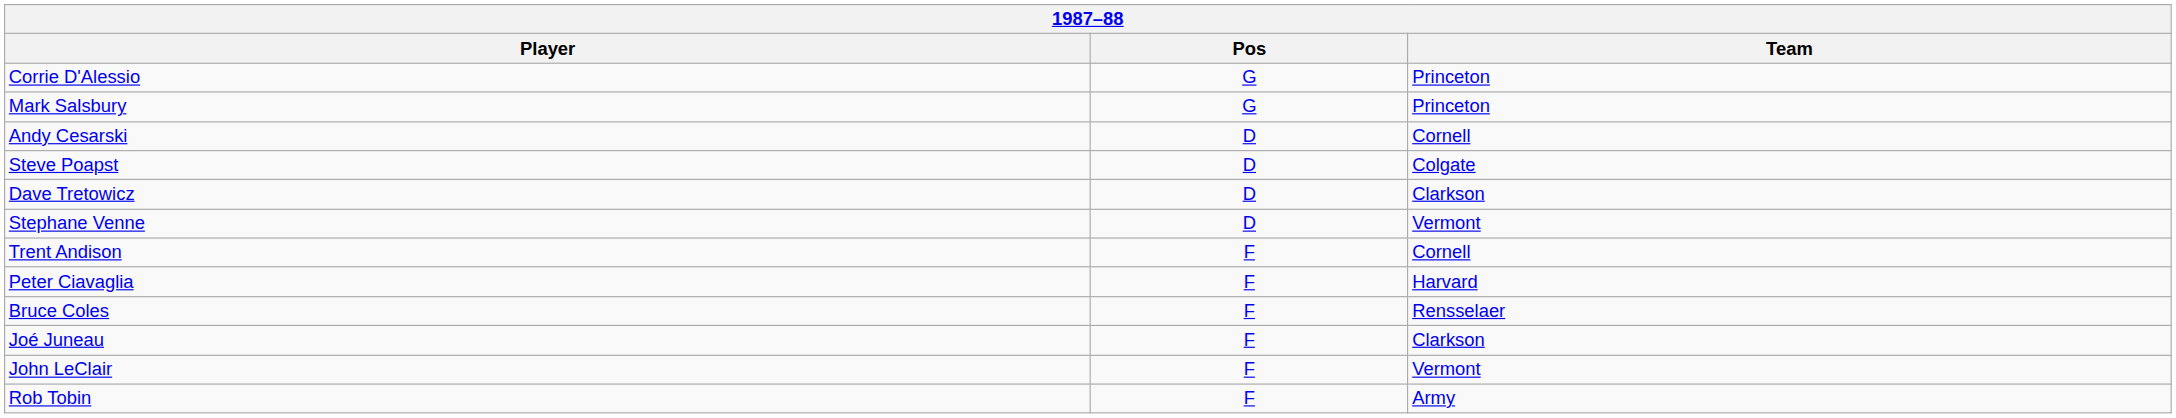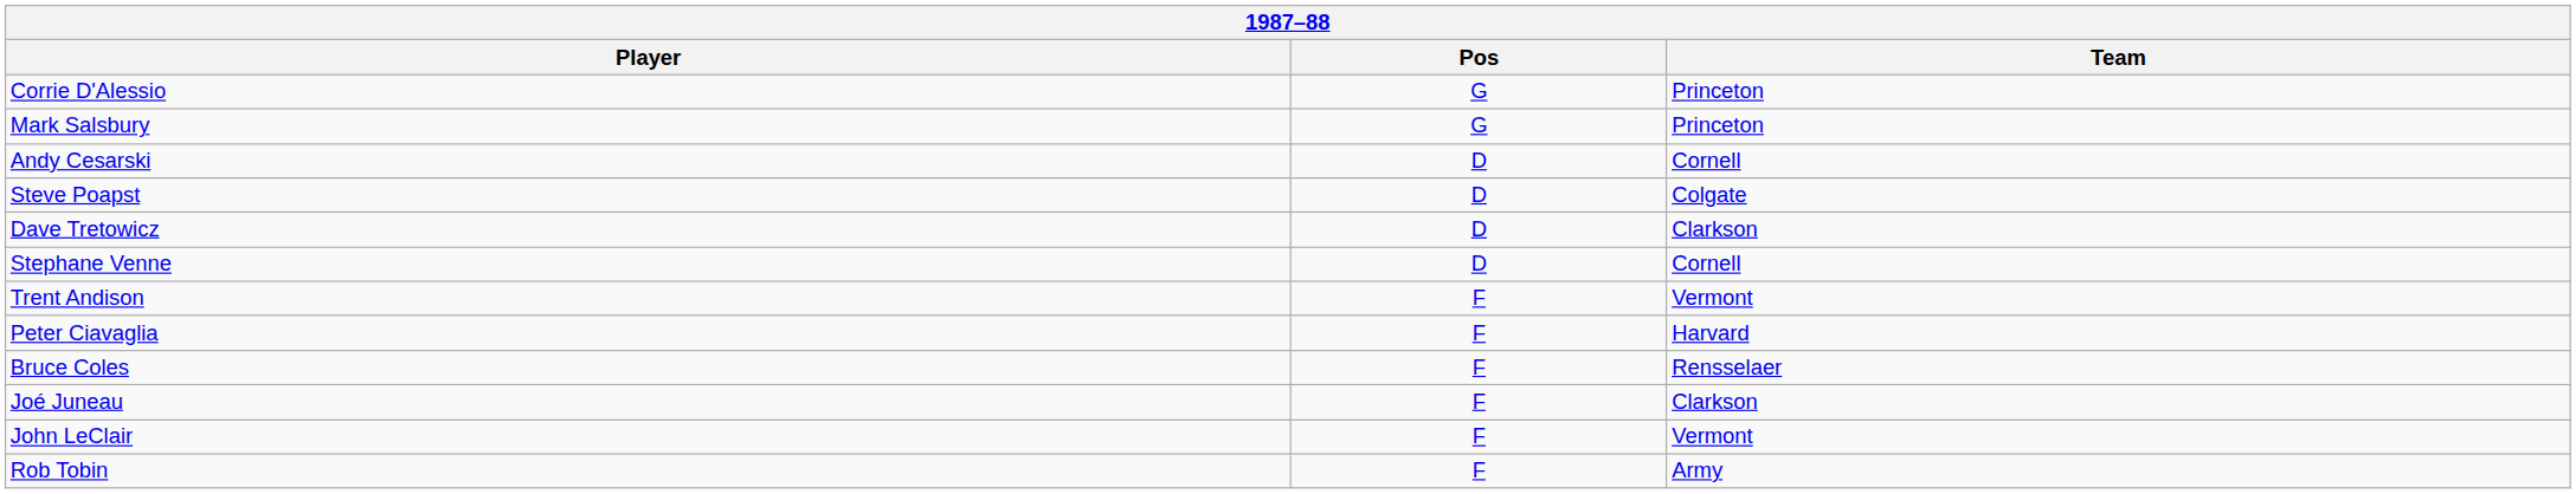 <table class="wikitable" width=95%>
 <tr>
 <th colspan=3><a href='#'>1987–88</a></th>
 </tr>
 <tr>
 <th>Player</th>
 <th>Pos</th>
 <th>Team</th>
 </tr>
 <tr>
 <td><a href='#'>Corrie D'Alessio</a></td>
 <td align=center><a href='#'>G</a></td>
 <td><a href='#'>Princeton</a></td>
 </tr>
 <tr>
 <td><a href='#'>Mark Salsbury</a></td>
 <td align=center><a href='#'>G</a></td>
 <td><a href='#'>Princeton</a></td>
 </tr>
 <tr>
 <td><a href='#'>Andy Cesarski</a></td>
 <td align=center><a href='#'>D</a></td>
 <td><a href='#'>Cornell</a></td>
 </tr>
 <tr>
 <td><a href='#'>Steve Poapst</a></td>
 <td align=center><a href='#'>D</a></td>
 <td><a href='#'>Colgate</a></td>
 </tr>
 <tr>
 <td><a href='#'>Dave Tretowicz</a></td>
 <td align=center><a href='#'>D</a></td>
 <td><a href='#'>Clarkson</a></td>
 </tr>
 <tr>
 <td><a href='#'>Stephane Venne</a></td>
 <td align=center><a href='#'>D</a></td>
-<td><a href='#'>Vermont</a></td>
+<td><a href='#'>Cornell</a></td>
 </tr>
 <tr>
 <td><a href='#'>Trent Andison</a></td>
 <td align=center><a href='#'>F</a></td>
-<td><a href='#'>Cornell</a></td>
+<td><a href='#'>Vermont</a></td>
 </tr>
 <tr>
 <td><a href='#'>Peter Ciavaglia</a></td>
 <td align=center><a href='#'>F</a></td>
 <td><a href='#'>Harvard</a></td>
 </tr>
 <tr>
 <td><a href='#'>Bruce Coles</a></td>
 <td align=center><a href='#'>F</a></td>
 <td><a href='#'>Rensselaer</a></td>
 </tr>
 <tr>
 <td><a href='#'>Joé Juneau</a></td>
 <td align=center><a href='#'>F</a></td>
 <td><a href='#'>Clarkson</a></td>
 </tr>
 <tr>
 <td><a href='#'>John LeClair</a></td>
 <td align=center><a href='#'>F</a></td>
 <td><a href='#'>Vermont</a></td>
 </tr>
 <tr>
 <td><a href='#'>Rob Tobin</a></td>
 <td align=center><a href='#'>F</a></td>
 <td><a href='#'>Army</a></td>
 </tr>
 </table>
